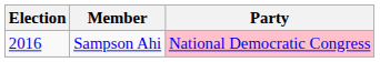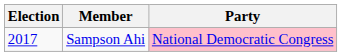 <table class="wikitable">
 <tr>
 <th>Election</th>
 <th>Member</th>
 <th>Party</th>
 </tr>
 <tr>
-<td><a href='#'>2016</a></td>
+<td><a href='#'>2017</a></td>
 <td><a href='#'>Sampson Ahi</a></td>
 <td style="background: pink;"><a href='#'>National Democratic Congress</a></td>
 </tr>
 </table>
